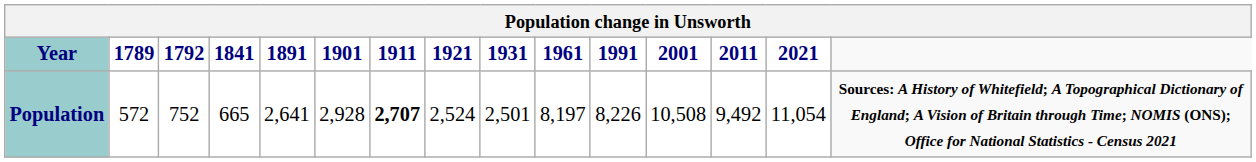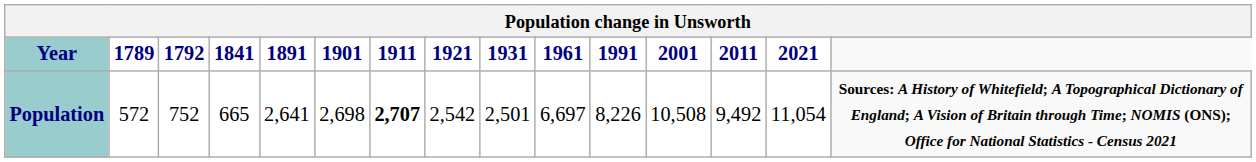 <table class="wikitable" style="font-size:90%; width:70%; border:0; text-align:center; line-height:120%;">
 <tr>
 <th colspan="20" style="text-align:center;font-size:90%;">Population change in Unsworth</th>
 </tr>
 <tr>
 <th style="background:#9cc; color:navy; height:17px;">Year</th>
 <th style="background:#fff; color:navy;">1789</th>
 <th style="background:#fff; color:navy;">1792</th>
 <th style="background:#fff; color:navy;">1841</th>
 <th style="background:#fff; color:navy;">1891</th>
 <th style="background:#fff; color:navy;">1901</th>
 <th style="background:#fff; color:navy;">1911</th>
 <th style="background:#fff; color:navy;">1921</th>
 <th style="background:#fff; color:navy;">1931</th>
 <th style="background:#fff; color:navy;">1961</th>
 <th style="background:#fff; color:navy;">1991</th>
 <th style="background:#fff; color:navy;">2001</th>
 <th style="background:#fff; color:navy;">2011</th>
 <th style="background:#fff; color:navy;">2021</th>
 </tr>
 <tr style="text-align:center;">
 <th style="background:#9cc; color:navy; height:17px;">Population</th>
 <td style="background:#fff; color:black;">572</td>
 <td style="background:#fff; color:black;">752</td>
 <td style="background:#fff; color:black;">665</td>
 <td style="background:#fff; color:black;">2,641</td>
-<td style="background:#fff; color:black;">2,928</td>
+<td style="background:#fff; color:black;">2,698</td>
 <td style="background:#fff; color:black;"><strong>2,707</strong></td>
-<td style="background:#fff; color:black;">2,524</td>
+<td style="background:#fff; color:black;">2,542</td>
 <td style="background:#fff; color:black;">2,501</td>
-<td style="background:#fff; color:black;">8,197</td>
+<td style="background:#fff; color:black;">6,697</td>
 <td style="background:#fff; color:black;">8,226</td>
 <td style="background:#fff; color:black;">10,508</td>
 <td style="background:#fff; color:black;">9,492</td>
 <td style="background:#fff; color:black;">11,054</td>
 <td colspan="20" style="text-align:center;font-size:90%;"><small><strong>Sources: <em>A History of Whitefield</em>; <em>A Topographical Dictionary of England</em>; <em>A Vision of Britain through Time</em>; <em>NOMIS</em> (ONS); <em>Office for National Statistics - Census 2021<strong><em></small></td>
 </tr>
 </table>
